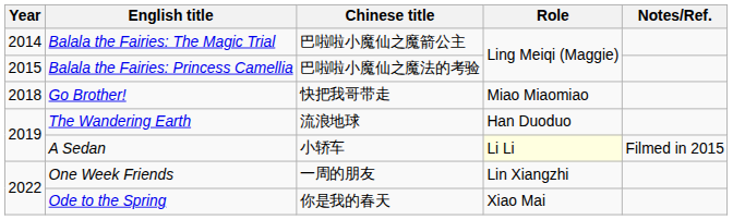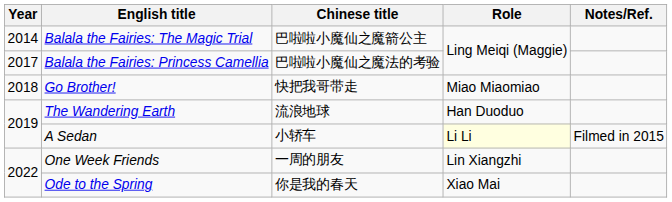 <table class="wikitable sortable">
 <tr>
 <th>Year</th>
 <th>English title</th>
 <th>Chinese title</th>
 <th>Role</th>
 <th class="unsortable">Notes/Ref.</th>
 </tr>
 <tr>
 <td>2014</td>
 <td><em><a href='#'>Balala the Fairies: The Magic Trial</a></em></td>
 <td>巴啦啦小魔仙之魔箭公主</td>
 <td rowspan="2">Ling Meiqi (Maggie)</td>
 <td></td>
 </tr>
 <tr>
-<td>2015</td>
+<td>2017</td>
 <td><em><a href='#'>Balala the Fairies: Princess Camellia</a></em></td>
 <td>巴啦啦小魔仙之魔法的考验</td>
 <td></td>
 </tr>
 <tr>
 <td>2018</td>
 <td><em><a href='#'>Go Brother!</a></em></td>
 <td>快把我哥带走</td>
 <td>Miao Miaomiao</td>
 <td></td>
 </tr>
 <tr>
 <td rowspan="2">2019</td>
 <td><em><a href='#'>The Wandering Earth</a></em></td>
 <td>流浪地球</td>
 <td>Han Duoduo</td>
 <td></td>
 </tr>
 <tr>
 <td><em>A Sedan</em></td>
 <td>小轿车</td>
 <td style="background: lightyellow;">Li Li</td>
 <td>Filmed in 2015</td>
 </tr>
 <tr>
 <td rowspan="2">2022</td>
 <td><em>One Week Friends</em></td>
 <td>一周的朋友</td>
 <td>Lin Xiangzhi</td>
 <td></td>
 </tr>
 <tr>
 <td><em><a href='#'>Ode to the Spring</a></em></td>
 <td>你是我的春天</td>
 <td>Xiao Mai</td>
 <td></td>
 </tr>
 </table>
